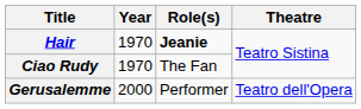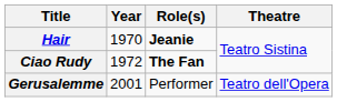 <table class="wikitable plainrowheaders sortable">
 <tr>
 <th scope="col">Title</th>
 <th scope="col">Year</th>
 <th scope="col">Role(s)</th>
 <th scope="col" class="unsortable">Theatre</th>
 </tr>
 <tr>
 <th scope="row"><em><a href='#'>Hair</a></em></th>
 <td>1970</td>
 <td><strong>Jeanie</strong></td>
 <td rowspan="2"><a href='#'>Teatro Sistina</a></td>
 </tr>
 <tr>
 <th scope="row"><em>Ciao Rudy</em></th>
-<td>1970</td>
-<td>The Fan</td>
+<td>1972</td>
+<td><strong>The Fan</strong></td>
 </tr>
 <tr>
 <th scope="row"><em>Gerusalemme</em></th>
-<td>2000</td>
+<td>2001</td>
 <td>Performer</td>
 <td><a href='#'>Teatro dell'Opera</a></td>
 </tr>
 </table>
